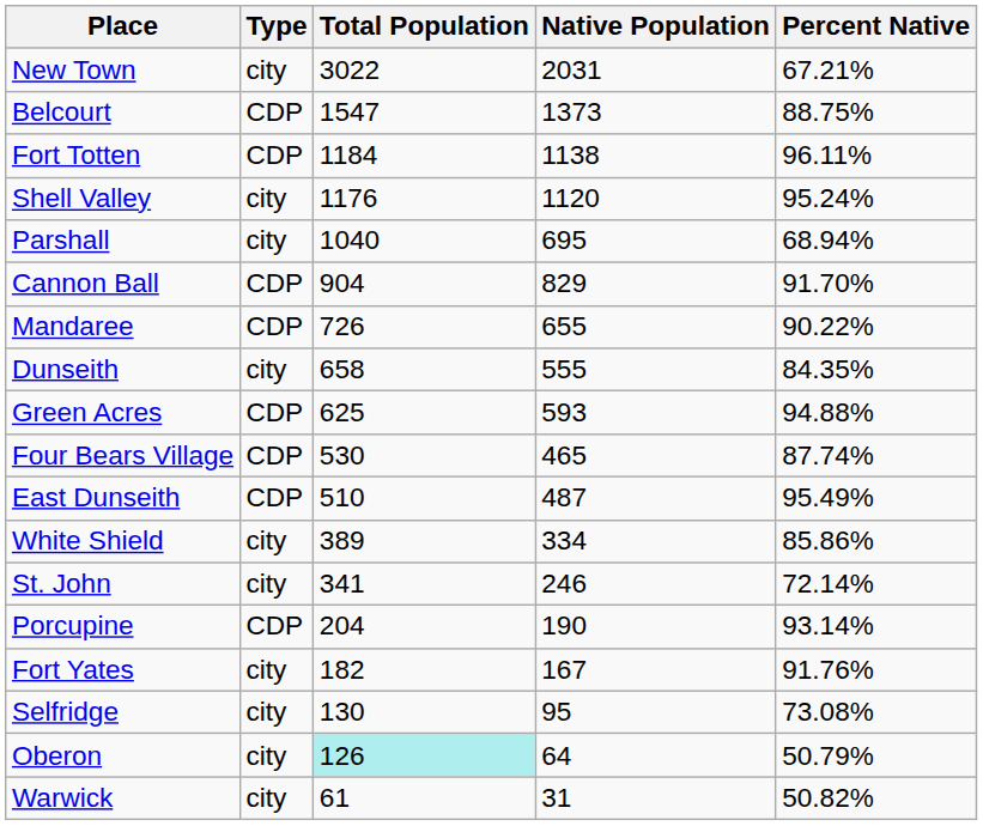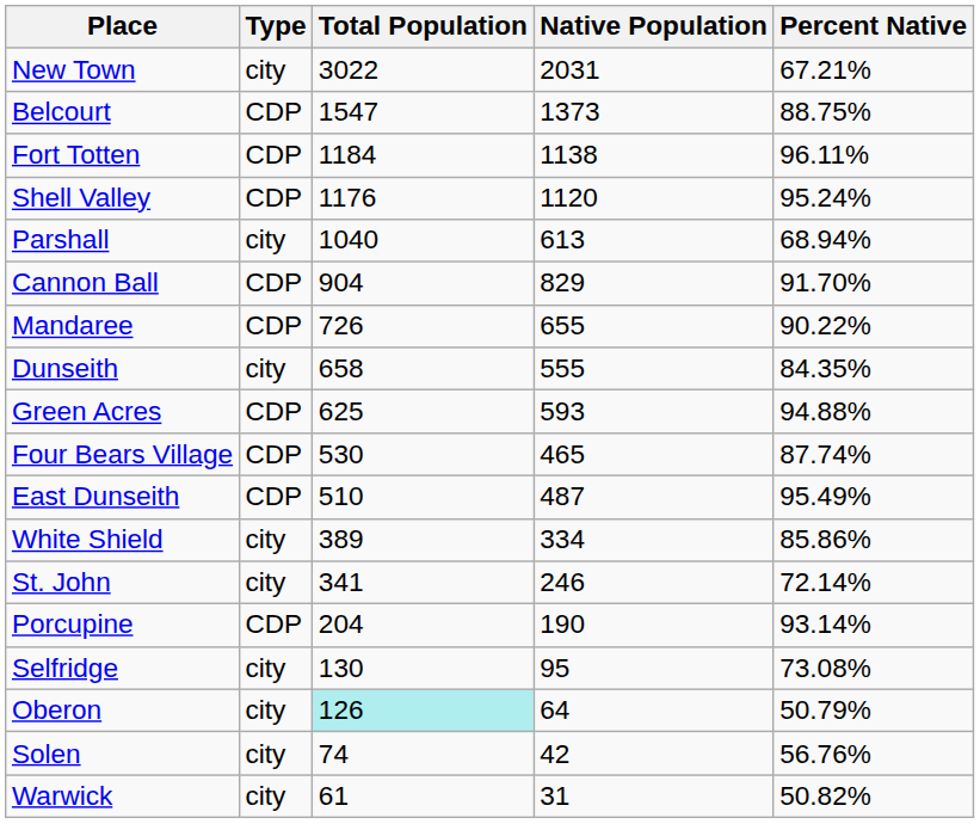 <table class="wikitable sortable">
 <tr>
 <th>Place</th>
 <th>Type</th>
 <th>Total Population</th>
 <th>Native Population</th>
 <th>Percent Native</th>
 </tr>
 <tr>
 <td><a href='#'>New Town</a></td>
 <td>city</td>
 <td>3022</td>
 <td>2031</td>
 <td>67.21%</td>
 </tr>
 <tr>
 <td><a href='#'>Belcourt</a></td>
 <td>CDP</td>
 <td>1547</td>
 <td>1373</td>
 <td>88.75%</td>
 </tr>
 <tr>
 <td><a href='#'>Fort Totten</a></td>
 <td>CDP</td>
 <td>1184</td>
 <td>1138</td>
 <td>96.11%</td>
 </tr>
 <tr>
 <td><a href='#'>Shell Valley</a></td>
-<td>city</td>
+<td>CDP</td>
 <td>1176</td>
 <td>1120</td>
 <td>95.24%</td>
 </tr>
 <tr>
 <td><a href='#'>Parshall</a></td>
 <td>city</td>
 <td>1040</td>
-<td>695</td>
+<td>613</td>
 <td>68.94%</td>
 </tr>
 <tr>
 <td><a href='#'>Cannon Ball</a></td>
 <td>CDP</td>
 <td>904</td>
 <td>829</td>
 <td>91.70%</td>
 </tr>
 <tr>
 <td><a href='#'>Mandaree</a></td>
 <td>CDP</td>
 <td>726</td>
 <td>655</td>
 <td>90.22%</td>
 </tr>
 <tr>
 <td><a href='#'>Dunseith</a></td>
 <td>city</td>
 <td>658</td>
 <td>555</td>
 <td>84.35%</td>
 </tr>
 <tr>
 <td><a href='#'>Green Acres</a></td>
 <td>CDP</td>
 <td>625</td>
 <td>593</td>
 <td>94.88%</td>
 </tr>
 <tr>
 <td><a href='#'>Four Bears Village</a></td>
 <td>CDP</td>
 <td>530</td>
 <td>465</td>
 <td>87.74%</td>
 </tr>
 <tr>
 <td><a href='#'>East Dunseith</a></td>
 <td>CDP</td>
 <td>510</td>
 <td>487</td>
 <td>95.49%</td>
 </tr>
 <tr>
 <td><a href='#'>White Shield</a></td>
 <td>city</td>
 <td>389</td>
 <td>334</td>
 <td>85.86%</td>
 </tr>
 <tr>
 <td><a href='#'>St. John</a></td>
 <td>city</td>
 <td>341</td>
 <td>246</td>
 <td>72.14%</td>
 </tr>
 <tr>
 <td><a href='#'>Porcupine</a></td>
 <td>CDP</td>
 <td>204</td>
 <td>190</td>
 <td>93.14%</td>
 </tr>
 <tr>
-<td><a href='#'>Fort Yates</a></td>
-<td>city</td>
-<td>182</td>
-<td>167</td>
-<td>91.76%</td>
-</tr>
-<tr>
 <td><a href='#'>Selfridge</a></td>
 <td>city</td>
 <td>130</td>
 <td>95</td>
 <td>73.08%</td>
 </tr>
 <tr>
 <td><a href='#'>Oberon</a></td>
 <td>city</td>
 <td style="background: paleturquoise;">126</td>
 <td>64</td>
 <td>50.79%</td>
 </tr>
 <tr>
+<td><a href='#'>Solen</a></td>
+<td>city</td>
+<td>74</td>
+<td>42</td>
+<td>56.76%</td>
+</tr>
+<tr>
 <td><a href='#'>Warwick</a></td>
 <td>city</td>
 <td>61</td>
 <td>31</td>
 <td>50.82%</td>
 </tr>
 </table>
